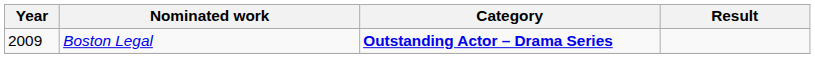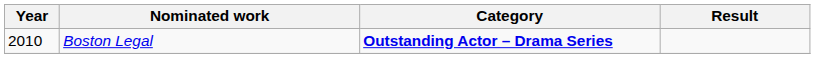 <table width="95%" class="wikitable sortable">
 <tr>
 <th width="2%">Year</th>
 <th width="20%">Nominated work</th>
 <th width="20%">Category</th>
 <th width="10%">Result</th>
 </tr>
 <tr>
-<td>2009</td>
+<td>2010</td>
 <td><em><a href='#'>Boston Legal</a></em></td>
 <td><strong><a href='#'>Outstanding Actor – Drama Series</a></strong></td>
 <td></td>
 </tr>
 <tr>
 </tr>
 </table>
